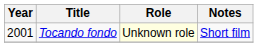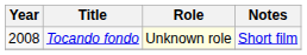 <table class="wikitable sortable">
 <tr>
 <th>Year</th>
 <th>Title</th>
 <th>Role</th>
 <th>Notes</th>
 </tr>
 <tr>
-<td>2001</td>
+<td>2008</td>
 <td><em><a href='#'>Tocando fondo</a></em></td>
 <td style="background: lightyellow;">Unknown role</td>
 <td><a href='#'>Short film</a></td>
 </tr>
 <tr>
 </tr>
 </table>
